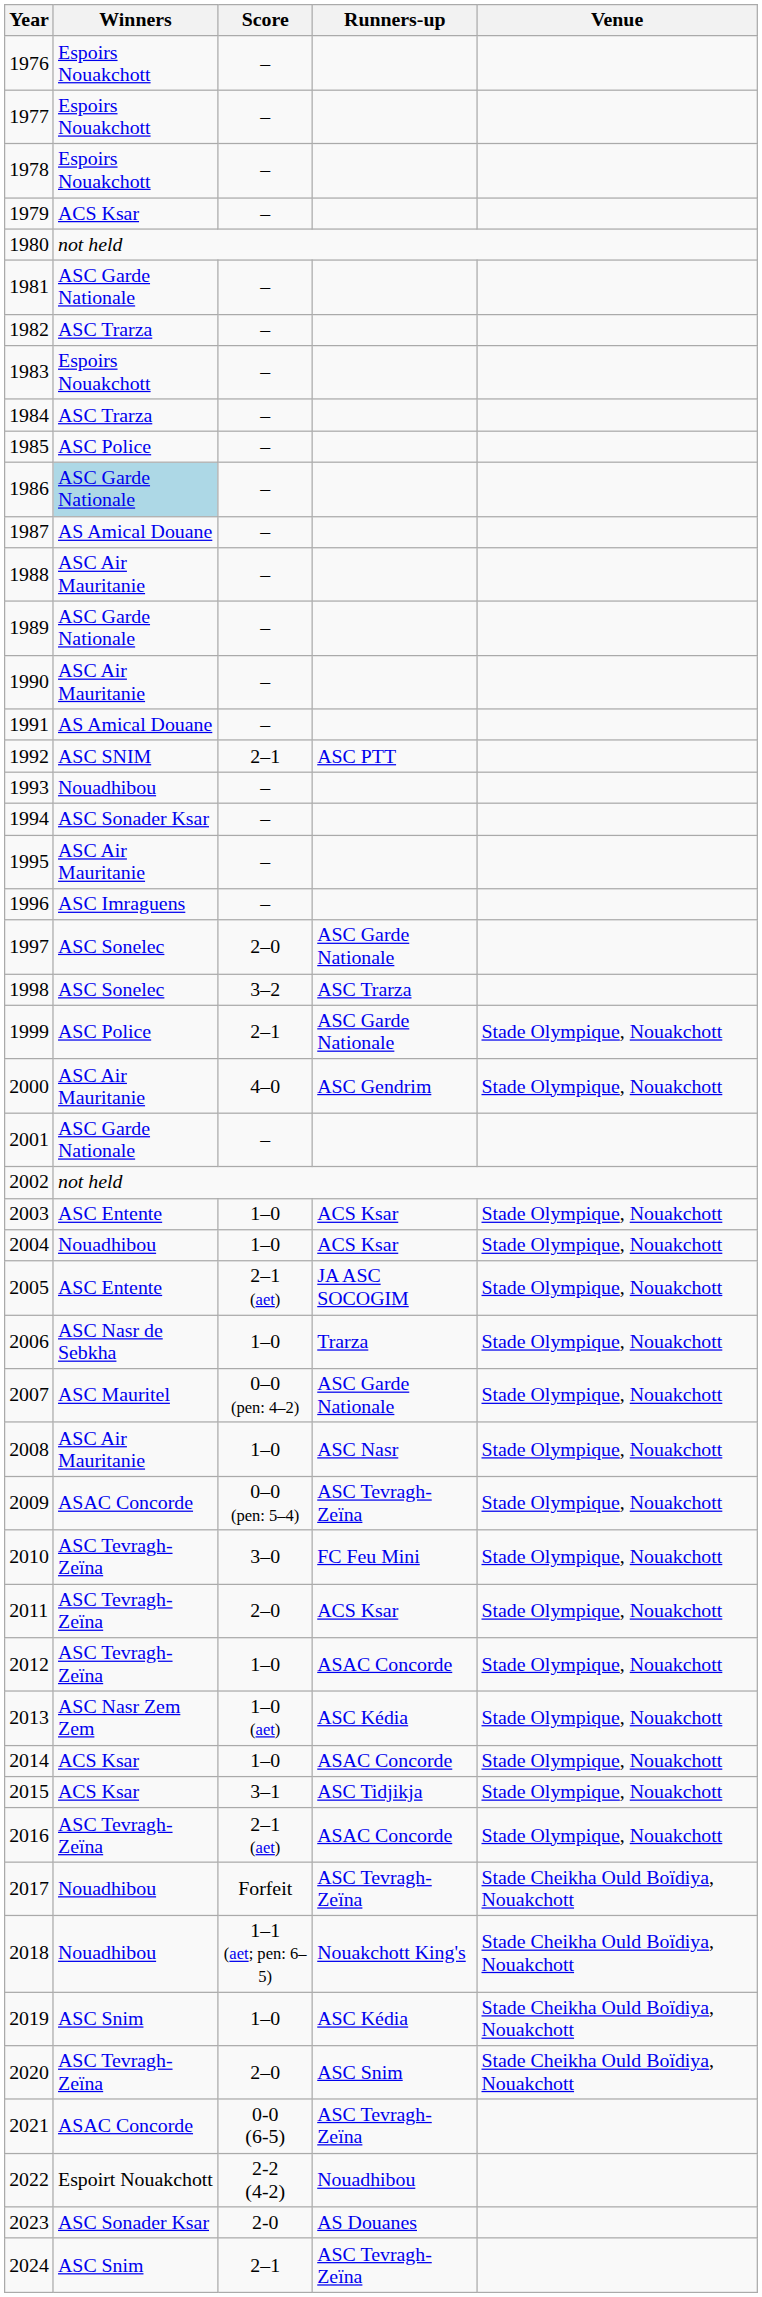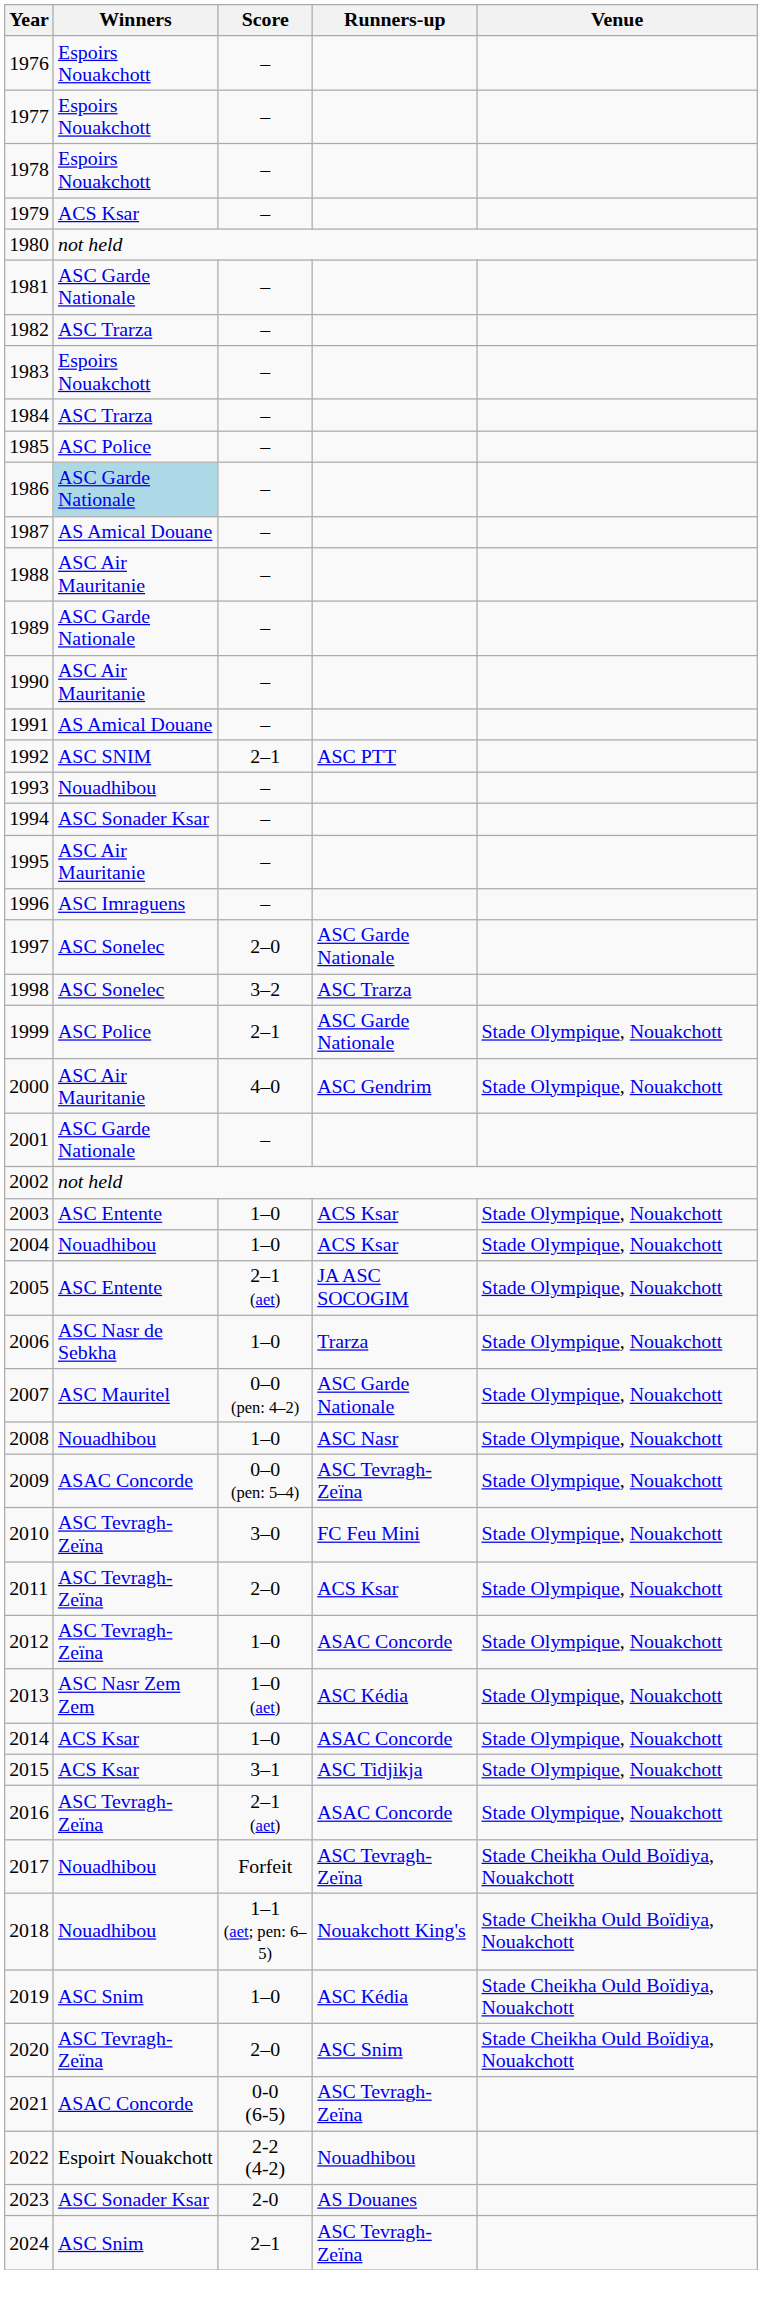 <table class="wikitable">
 <tr>
 <th>Year</th>
 <th>Winners</th>
 <th>Score</th>
 <th>Runners-up</th>
 <th>Venue</th>
 </tr>
 <tr>
 <td>1976</td>
 <td><a href='#'>Espoirs Nouakchott</a></td>
 <td align=center>–</td>
 <td></td>
 <td></td>
 </tr>
 <tr>
 <td>1977</td>
 <td><a href='#'>Espoirs Nouakchott</a></td>
 <td align=center>–</td>
 <td></td>
 <td></td>
 </tr>
 <tr>
 <td>1978</td>
 <td><a href='#'>Espoirs Nouakchott</a></td>
 <td align=center>–</td>
 <td></td>
 <td></td>
 </tr>
 <tr>
 <td>1979</td>
 <td><a href='#'>ACS Ksar</a></td>
 <td align=center>–</td>
 <td></td>
 <td></td>
 </tr>
 <tr>
 <td>1980</td>
 <td colspan=4><em>not held</em></td>
 </tr>
 <tr>
 <td>1981</td>
 <td><a href='#'>ASC Garde Nationale</a></td>
 <td align=center>–</td>
 <td></td>
 <td></td>
 </tr>
 <tr>
 <td>1982</td>
 <td><a href='#'>ASC Trarza</a></td>
 <td align=center>–</td>
 <td></td>
 <td></td>
 </tr>
 <tr>
 <td>1983</td>
 <td><a href='#'>Espoirs Nouakchott</a></td>
 <td align=center>–</td>
 <td></td>
 <td></td>
 </tr>
 <tr>
 <td>1984</td>
 <td><a href='#'>ASC Trarza</a></td>
 <td align=center>–</td>
 <td></td>
 <td></td>
 </tr>
 <tr>
 <td>1985</td>
 <td><a href='#'>ASC Police</a></td>
 <td align=center>–</td>
 <td></td>
 <td></td>
 </tr>
 <tr>
 <td>1986</td>
 <td style="background: lightblue;"><a href='#'>ASC Garde Nationale</a></td>
 <td align=center>–</td>
 <td></td>
 <td></td>
 </tr>
 <tr>
 <td>1987</td>
 <td><a href='#'>AS Amical Douane</a></td>
 <td align=center>–</td>
 <td></td>
 <td></td>
 </tr>
 <tr>
 <td>1988</td>
 <td><a href='#'>ASC Air Mauritanie</a></td>
 <td align=center>–</td>
 <td></td>
 <td></td>
 </tr>
 <tr>
 <td>1989</td>
 <td><a href='#'>ASC Garde Nationale</a></td>
 <td align=center>–</td>
 <td></td>
 <td></td>
 </tr>
 <tr>
 <td>1990</td>
 <td><a href='#'>ASC Air Mauritanie</a></td>
 <td align=center>–</td>
 <td></td>
 <td></td>
 </tr>
 <tr>
 <td>1991</td>
 <td><a href='#'>AS Amical Douane</a></td>
 <td align=center>–</td>
 <td></td>
 <td></td>
 </tr>
 <tr>
 <td>1992</td>
 <td><a href='#'>ASC SNIM</a></td>
 <td align=center>2–1</td>
 <td><a href='#'>ASC PTT</a></td>
 <td></td>
 </tr>
 <tr>
 <td>1993</td>
 <td><a href='#'>Nouadhibou</a></td>
 <td align=center>–</td>
 <td></td>
 <td></td>
 </tr>
 <tr>
 <td>1994</td>
 <td><a href='#'>ASC Sonader Ksar</a></td>
 <td align=center>–</td>
 <td></td>
 <td></td>
 </tr>
 <tr>
 <td>1995</td>
 <td><a href='#'>ASC Air Mauritanie</a></td>
 <td align=center>–</td>
 <td></td>
 <td></td>
 </tr>
 <tr>
 <td>1996</td>
 <td><a href='#'>ASC Imraguens</a></td>
 <td align=center>–</td>
 <td></td>
 <td></td>
 </tr>
 <tr>
 <td>1997</td>
 <td><a href='#'>ASC Sonelec</a></td>
 <td align=center>2–0</td>
 <td><a href='#'>ASC Garde Nationale</a></td>
 <td></td>
 </tr>
 <tr>
 <td>1998</td>
 <td><a href='#'>ASC Sonelec</a></td>
 <td align=center>3–2</td>
 <td><a href='#'>ASC Trarza</a></td>
 <td></td>
 </tr>
 <tr>
 <td>1999</td>
 <td><a href='#'>ASC Police</a></td>
 <td align=center>2–1</td>
 <td><a href='#'>ASC Garde Nationale</a></td>
 <td><a href='#'>Stade Olympique</a>, <a href='#'>Nouakchott</a></td>
 </tr>
 <tr>
 <td>2000</td>
 <td><a href='#'>ASC Air Mauritanie</a></td>
 <td align=center>4–0</td>
 <td><a href='#'>ASC Gendrim</a></td>
 <td><a href='#'>Stade Olympique</a>, <a href='#'>Nouakchott</a></td>
 </tr>
 <tr>
 <td>2001</td>
 <td><a href='#'>ASC Garde Nationale</a></td>
 <td align=center>–</td>
 <td></td>
 <td></td>
 </tr>
 <tr>
 <td>2002</td>
 <td colspan=4><em>not held</em></td>
 </tr>
 <tr>
 <td>2003</td>
 <td><a href='#'>ASC Entente</a></td>
 <td align=center>1–0</td>
 <td><a href='#'>ACS Ksar</a></td>
 <td><a href='#'>Stade Olympique</a>, <a href='#'>Nouakchott</a></td>
 </tr>
 <tr>
 <td>2004</td>
 <td><a href='#'>Nouadhibou</a></td>
 <td align=center>1–0</td>
 <td><a href='#'>ACS Ksar</a></td>
 <td><a href='#'>Stade Olympique</a>, <a href='#'>Nouakchott</a></td>
 </tr>
 <tr>
 <td>2005</td>
 <td><a href='#'>ASC Entente</a></td>
 <td align=center>2–1 <br><small>(<a href='#'>aet</a>)</small></td>
 <td><a href='#'>JA ASC SOCOGIM</a></td>
 <td><a href='#'>Stade Olympique</a>, <a href='#'>Nouakchott</a></td>
 </tr>
 <tr>
 <td>2006</td>
 <td><a href='#'>ASC Nasr de Sebkha</a></td>
 <td align=center>1–0</td>
 <td><a href='#'>Trarza</a></td>
 <td><a href='#'>Stade Olympique</a>, <a href='#'>Nouakchott</a></td>
 </tr>
 <tr>
 <td>2007</td>
 <td><a href='#'>ASC Mauritel</a></td>
 <td align=center>0–0 <br><small>(pen: 4–2)</small></td>
 <td><a href='#'>ASC Garde Nationale</a></td>
 <td><a href='#'>Stade Olympique</a>, <a href='#'>Nouakchott</a></td>
 </tr>
 <tr>
 <td>2008</td>
-<td><a href='#'>ASC Air Mauritanie</a></td>
+<td><a href='#'>Nouadhibou</a></td>
 <td align=center>1–0</td>
 <td><a href='#'>ASC Nasr</a></td>
 <td><a href='#'>Stade Olympique</a>, <a href='#'>Nouakchott</a></td>
 </tr>
 <tr>
 <td>2009</td>
 <td><a href='#'>ASAC Concorde</a></td>
 <td align=center>0–0 <br><small>(pen: 5–4)</small></td>
 <td><a href='#'>ASC Tevragh-Zeïna</a></td>
 <td><a href='#'>Stade Olympique</a>, <a href='#'>Nouakchott</a></td>
 </tr>
 <tr>
 <td>2010</td>
 <td><a href='#'>ASC Tevragh-Zeïna</a></td>
 <td align=center>3–0</td>
 <td><a href='#'>FC Feu Mini</a></td>
 <td><a href='#'>Stade Olympique</a>, <a href='#'>Nouakchott</a></td>
 </tr>
 <tr>
 <td>2011</td>
 <td><a href='#'>ASC Tevragh-Zeïna</a></td>
 <td align=center>2–0</td>
 <td><a href='#'>ACS Ksar</a></td>
 <td><a href='#'>Stade Olympique</a>, <a href='#'>Nouakchott</a></td>
 </tr>
 <tr>
 <td>2012</td>
 <td><a href='#'>ASC Tevragh-Zeïna</a></td>
 <td align=center>1–0</td>
 <td><a href='#'>ASAC Concorde</a></td>
 <td><a href='#'>Stade Olympique</a>, <a href='#'>Nouakchott</a></td>
 </tr>
 <tr>
 <td>2013</td>
 <td><a href='#'>ASC Nasr Zem Zem</a></td>
 <td align=center>1–0 <br><small>(<a href='#'>aet</a>)</small></td>
 <td><a href='#'>ASC Kédia</a></td>
 <td><a href='#'>Stade Olympique</a>, <a href='#'>Nouakchott</a></td>
 </tr>
 <tr>
 <td>2014</td>
 <td><a href='#'>ACS Ksar</a></td>
 <td align=center>1–0</td>
 <td><a href='#'>ASAC Concorde</a></td>
 <td><a href='#'>Stade Olympique</a>, <a href='#'>Nouakchott</a></td>
 </tr>
 <tr>
 <td>2015</td>
 <td><a href='#'>ACS Ksar</a></td>
 <td align=center>3–1</td>
 <td><a href='#'>ASC Tidjikja</a></td>
 <td><a href='#'>Stade Olympique</a>, <a href='#'>Nouakchott</a></td>
 </tr>
 <tr>
 <td>2016</td>
 <td><a href='#'>ASC Tevragh-Zeïna</a></td>
 <td align=center>2–1 <br><small>(<a href='#'>aet</a>)</small></td>
 <td><a href='#'>ASAC Concorde</a></td>
 <td><a href='#'>Stade Olympique</a>, <a href='#'>Nouakchott</a></td>
 </tr>
 <tr>
 <td>2017</td>
 <td><a href='#'>Nouadhibou</a></td>
 <td align=center>Forfeit</td>
 <td><a href='#'>ASC Tevragh-Zeïna</a></td>
 <td><a href='#'>Stade Cheikha Ould Boïdiya</a>, <a href='#'>Nouakchott</a></td>
 </tr>
 <tr>
 <td>2018</td>
 <td><a href='#'>Nouadhibou</a></td>
 <td align=center>1–1 <br><small>(<a href='#'>aet</a>; pen: 6–5)</small></td>
 <td><a href='#'>Nouakchott King's</a></td>
 <td><a href='#'>Stade Cheikha Ould Boïdiya</a>, <a href='#'>Nouakchott</a></td>
 </tr>
 <tr>
 <td>2019</td>
 <td><a href='#'>ASC Snim</a></td>
 <td align=center>1–0</td>
 <td><a href='#'>ASC Kédia</a></td>
 <td><a href='#'>Stade Cheikha Ould Boïdiya</a>, <a href='#'>Nouakchott</a></td>
 </tr>
 <tr>
 <td>2020</td>
 <td><a href='#'>ASC Tevragh-Zeïna</a></td>
 <td align=center>2–0</td>
 <td><a href='#'>ASC Snim</a></td>
 <td><a href='#'>Stade Cheikha Ould Boïdiya</a>, <a href='#'>Nouakchott</a></td>
 </tr>
 <tr>
 <td>2021</td>
 <td><a href='#'>ASAC Concorde</a></td>
 <td align=center>0-0<br>(6-5)</td>
 <td><a href='#'>ASC Tevragh-Zeïna</a></td>
 <td></td>
 </tr>
 <tr>
 <td>2022</td>
 <td>Espoirt Nouakchott</td>
 <td align=center>2-2<br> (4-2)</td>
 <td><a href='#'>Nouadhibou</a></td>
 <td></td>
 </tr>
 <tr>
 <td>2023</td>
 <td><a href='#'>ASC Sonader Ksar</a></td>
 <td align=center>2-0</td>
 <td><a href='#'>AS Douanes</a></td>
 <td></td>
 </tr>
 <tr>
 <td>2024</td>
 <td><a href='#'>ASC Snim</a></td>
 <td align=center>2–1</td>
 <td><a href='#'>ASC Tevragh-Zeïna</a></td>
 <td></td>
 </tr>
 </table>
